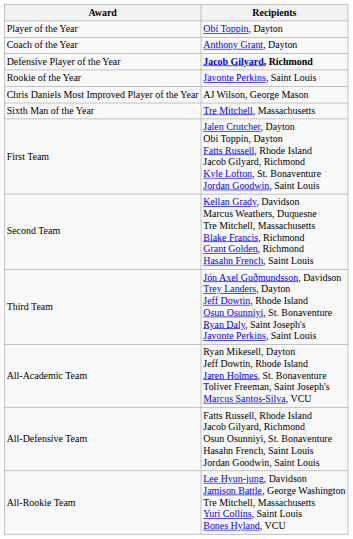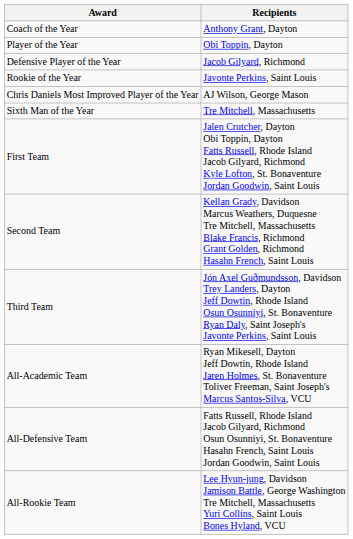 <table class="wikitable" style="white-space:nowrap; font-size:90%;">
 <tr>
 <th>Award</th>
 <th>Recipients</th>
 </tr>
 <tr>
+<td>Coach of the Year</td>
+<td><a href='#'>Anthony Grant</a>, Dayton</td>
+</tr>
+<tr>
 <td>Player of the Year</td>
 <td><a href='#'>Obi Toppin</a>, Dayton</td>
 </tr>
 <tr>
-<td>Coach of the Year</td>
-<td><a href='#'>Anthony Grant</a>, Dayton</td>
-</tr>
-<tr>
 <td>Defensive Player of the Year</td>
-<td><strong><a href='#'>Jacob Gilyard</a>, Richmond</strong></td>
+<td><a href='#'>Jacob Gilyard</a>, Richmond</td>
 </tr>
 <tr>
 <td>Rookie of the Year</td>
 <td><a href='#'>Javonte Perkins</a>, Saint Louis</td>
 </tr>
 <tr>
 <td>Chris Daniels Most Improved Player of the Year</td>
 <td>AJ Wilson, George Mason</td>
 </tr>
 <tr>
 <td>Sixth Man of the Year</td>
 <td><a href='#'>Tre Mitchell</a>, Massachusetts</td>
 </tr>
 <tr>
 <td>First Team</td>
 <td><a href='#'>Jalen Crutcher</a>, Dayton<br>Obi Toppin, Dayton<br><a href='#'>Fatts Russell</a>, Rhode Island<br>Jacob Gilyard, Richmond<br><a href='#'>Kyle Lofton</a>, St. Bonaventure<br><a href='#'>Jordan Goodwin</a>, Saint Louis</td>
 </tr>
 <tr>
 <td>Second Team</td>
 <td><a href='#'>Kellan Grady</a>, Davidson<br>Marcus Weathers, Duquesne<br>Tre Mitchell, Massachusetts<br><a href='#'>Blake Francis</a>, Richmond<br><a href='#'>Grant Golden</a>, Richmond<br><a href='#'>Hasahn French</a>, Saint Louis</td>
 </tr>
 <tr>
 <td>Third Team</td>
 <td><a href='#'>Jón Axel Guðmundsson</a>, Davidson<br><a href='#'>Trey Landers</a>, Dayton<br><a href='#'>Jeff Dowtin</a>, Rhode Island<br><a href='#'>Osun Osunniyi</a>, St. Bonaventure<br><a href='#'>Ryan Daly</a>, Saint Joseph's<br><a href='#'>Javonte Perkins</a>, Saint Louis</td>
 </tr>
 <tr>
 <td>All-Academic Team</td>
 <td>Ryan Mikesell, Dayton<br>Jeff Dowtin, Rhode Island<br><a href='#'>Jaren Holmes</a>, St. Bonaventure<br>Toliver Freeman, Saint Joseph's<br><a href='#'>Marcus Santos-Silva</a>, VCU</td>
 </tr>
 <tr>
 <td>All-Defensive Team</td>
 <td>Fatts Russell, Rhode Island<br>Jacob Gilyard, Richmond<br>Osun Osunniyi, St. Bonaventure<br>Hasahn French, Saint Louis<br>Jordan Goodwin, Saint Louis</td>
 </tr>
 <tr>
 <td>All-Rookie Team</td>
 <td><a href='#'>Lee Hyun-jung</a>, Davidson<br><a href='#'>Jamison Battle</a>, George Washington<br>Tre Mitchell, Massachusetts<br><a href='#'>Yuri Collins</a>, Saint Louis<br><a href='#'>Bones Hyland</a>, VCU</td>
 </tr>
 </table>
